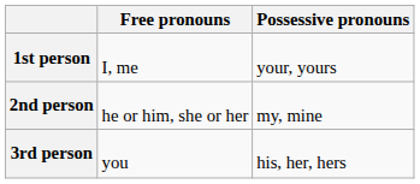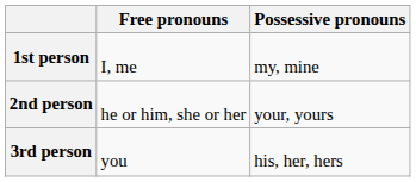 <table class="wikitable">
 <tr>
 <th></th>
 <th>Free pronouns</th>
 <th>Possessive pronouns</th>
 </tr>
 <tr>
 <th>1st person</th>
 <td><br>I, me</td>
-<td><br>your, yours</td>
+<td><br>my, mine</td>
 </tr>
 <tr>
 <th>2nd person</th>
 <td><br>he or him, she or her</td>
-<td><br>my, mine</td>
+<td><br>your, yours</td>
 </tr>
 <tr>
 <th>3rd person</th>
 <td><br>you</td>
 <td><br>his, her, hers</td>
 </tr>
 </table>
